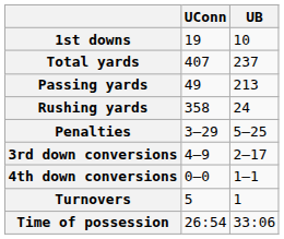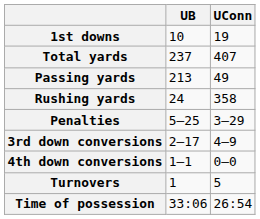 <table class="wikitable">
 <tr>
 <th></th>
+<th scope="col">UB</th>
 <th scope="col">UConn</th>
-<th scope="col">UB</th>
 </tr>
 <tr>
 <th scope="row">1st downs</th>
+<td>10</td>
 <td>19</td>
-<td>10</td>
 </tr>
 <tr>
 <th scope="row">Total yards</th>
+<td>237</td>
 <td>407</td>
-<td>237</td>
 </tr>
 <tr>
 <th scope="row">Passing yards</th>
+<td>213</td>
 <td>49</td>
-<td>213</td>
 </tr>
 <tr>
 <th scope="row">Rushing yards</th>
+<td>24</td>
 <td>358</td>
-<td>24</td>
 </tr>
 <tr>
 <th scope="row">Penalties</th>
+<td>5–25</td>
 <td>3–29</td>
-<td>5–25</td>
 </tr>
 <tr>
 <th scope="row">3rd down conversions</th>
+<td>2–17</td>
 <td>4–9</td>
-<td>2–17</td>
 </tr>
 <tr>
 <th scope="row">4th down conversions</th>
+<td>1–1</td>
 <td>0–0</td>
-<td>1–1</td>
 </tr>
 <tr>
 <th scope="row">Turnovers</th>
+<td>1</td>
 <td>5</td>
-<td>1</td>
 </tr>
 <tr>
 <th scope="row">Time of possession</th>
+<td>33:06</td>
 <td>26:54</td>
-<td>33:06</td>
 </tr>
 </table>
